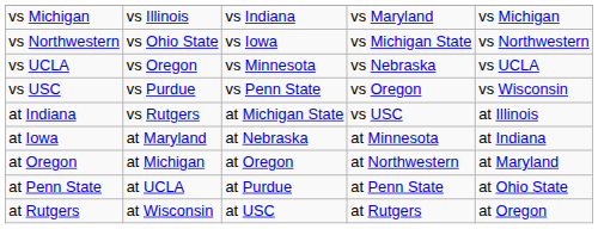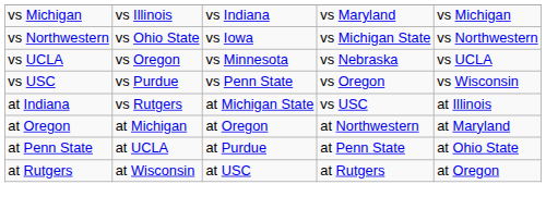 <table class="wikitable">
 <tr>
 </tr>
 <tr>
 <td>vs <a href='#'>Michigan</a></td>
 <td>vs <a href='#'>Illinois</a></td>
 <td>vs <a href='#'>Indiana</a></td>
 <td>vs <a href='#'>Maryland</a></td>
 <td>vs <a href='#'>Michigan</a></td>
 </tr>
 <tr>
 <td>vs <a href='#'>Northwestern</a></td>
 <td>vs <a href='#'>Ohio State</a></td>
 <td>vs <a href='#'>Iowa</a></td>
 <td>vs <a href='#'>Michigan State</a></td>
 <td>vs <a href='#'>Northwestern</a></td>
 </tr>
 <tr>
 <td>vs <a href='#'>UCLA</a></td>
 <td>vs <a href='#'>Oregon</a></td>
 <td>vs <a href='#'>Minnesota</a></td>
 <td>vs <a href='#'>Nebraska</a></td>
 <td>vs <a href='#'>UCLA</a></td>
 </tr>
 <tr>
 <td>vs <a href='#'>USC</a></td>
 <td>vs <a href='#'>Purdue</a></td>
 <td>vs <a href='#'>Penn State</a></td>
 <td>vs <a href='#'>Oregon</a></td>
 <td>vs <a href='#'>Wisconsin</a></td>
 </tr>
 <tr>
 <td>at <a href='#'>Indiana</a></td>
 <td>vs <a href='#'>Rutgers</a></td>
 <td>at <a href='#'>Michigan State</a></td>
 <td>vs <a href='#'>USC</a></td>
 <td>at <a href='#'>Illinois</a></td>
 </tr>
 <tr>
-<td>at <a href='#'>Iowa</a></td>
-<td>at <a href='#'>Maryland</a></td>
-<td>at <a href='#'>Nebraska</a></td>
-<td>at <a href='#'>Minnesota</a></td>
-<td>at <a href='#'>Indiana</a></td>
-</tr>
-<tr>
 <td>at <a href='#'>Oregon</a></td>
 <td>at <a href='#'>Michigan</a></td>
 <td>at <a href='#'>Oregon</a></td>
 <td>at <a href='#'>Northwestern</a></td>
 <td>at <a href='#'>Maryland</a></td>
 </tr>
 <tr>
 <td>at <a href='#'>Penn State</a></td>
 <td>at <a href='#'>UCLA</a></td>
 <td>at <a href='#'>Purdue</a></td>
 <td>at <a href='#'>Penn State</a></td>
 <td>at <a href='#'>Ohio State</a></td>
 </tr>
 <tr>
 <td>at <a href='#'>Rutgers</a></td>
 <td>at <a href='#'>Wisconsin</a></td>
 <td>at <a href='#'>USC</a></td>
 <td>at <a href='#'>Rutgers</a></td>
 <td>at <a href='#'>Oregon</a></td>
 </tr>
 </table>
